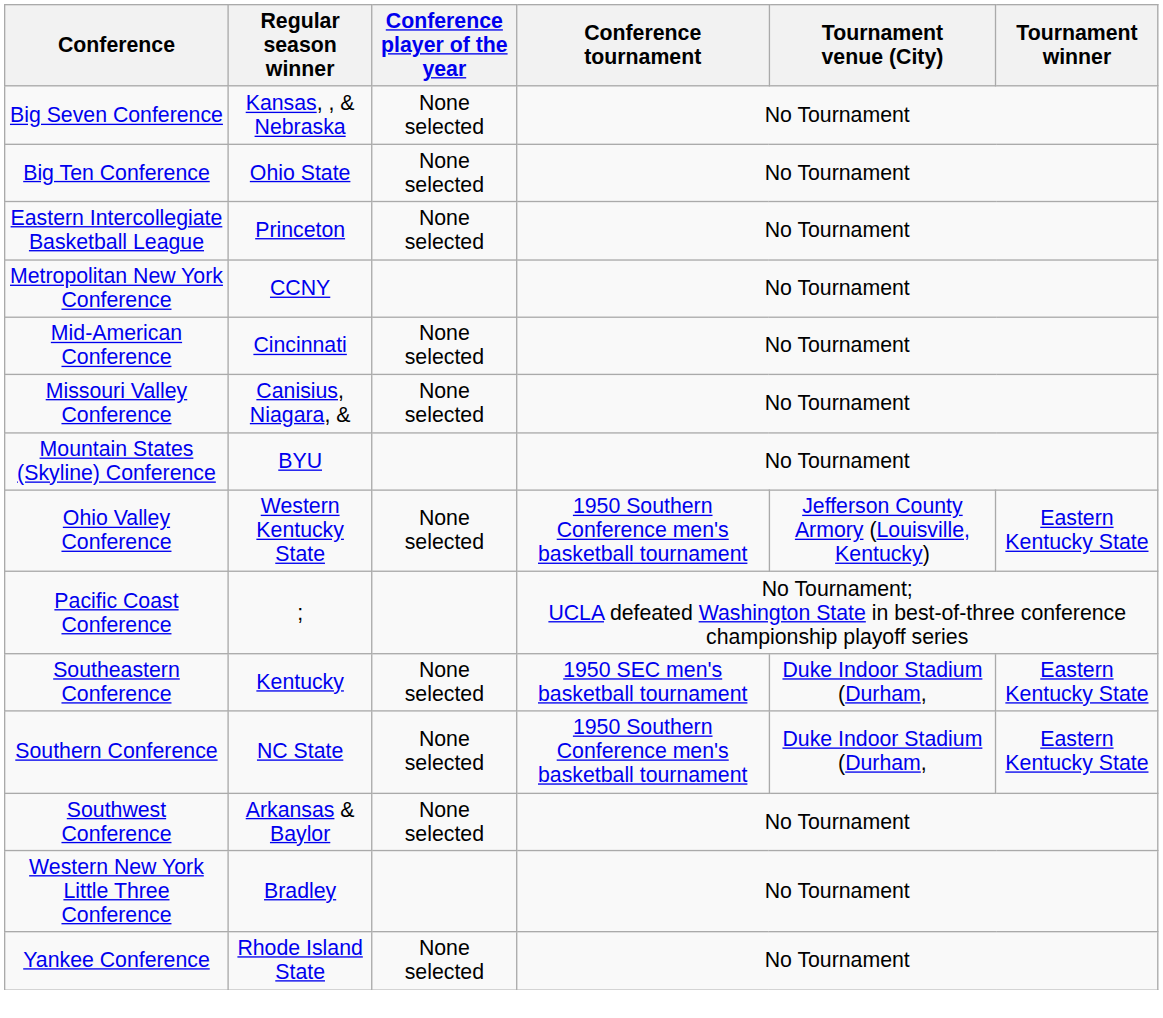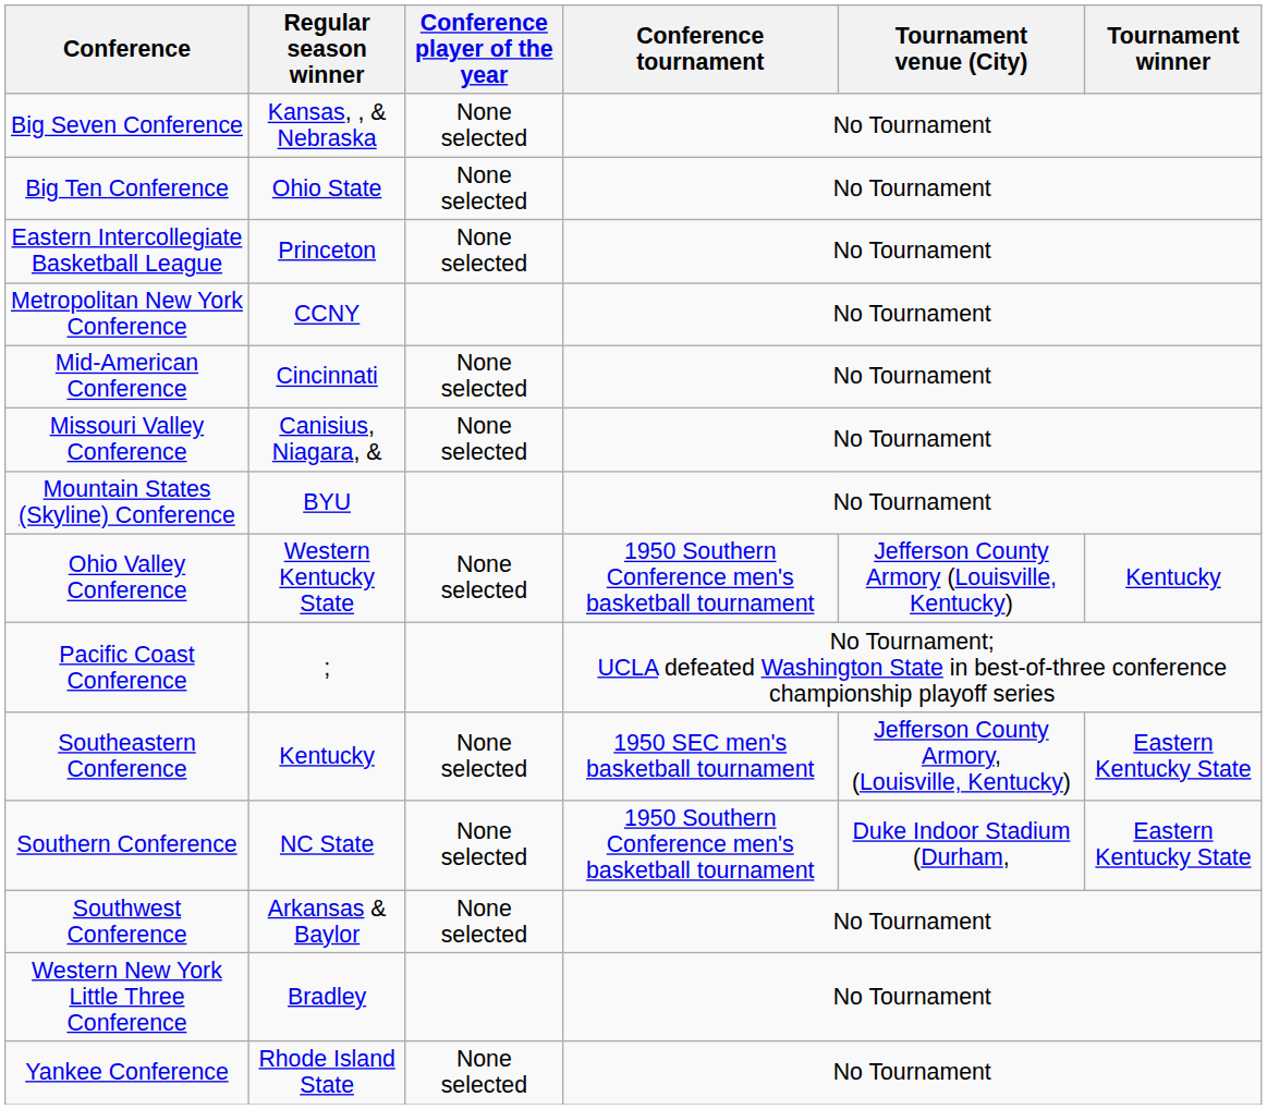 <table class="wikitable" style="text-align:center;">
 <tr>
 <th>Conference</th>
 <th>Regular <br> season winner</th>
 <th><a href='#'>Conference <br> player of the year</a></th>
 <th>Conference <br> tournament</th>
 <th>Tournament <br> venue (City)</th>
 <th>Tournament <br> winner</th>
 </tr>
 <tr>
 <td><a href='#'>Big Seven Conference</a></td>
 <td><a href='#'>Kansas</a>, , & <a href='#'>Nebraska</a></td>
 <td>None selected</td>
 <td colspan=3>No Tournament</td>
 </tr>
 <tr>
 <td><a href='#'>Big Ten Conference</a></td>
 <td><a href='#'>Ohio State</a></td>
 <td>None selected</td>
 <td colspan=3>No Tournament</td>
 </tr>
 <tr>
 <td><a href='#'>Eastern Intercollegiate Basketball League</a></td>
 <td><a href='#'>Princeton</a></td>
 <td>None selected</td>
 <td colspan=3>No Tournament</td>
 </tr>
 <tr>
 <td><a href='#'>Metropolitan New York Conference</a></td>
 <td><a href='#'>CCNY</a></td>
 <td></td>
 <td colspan=3>No Tournament</td>
 </tr>
 <tr>
 <td><a href='#'>Mid-American Conference</a></td>
 <td><a href='#'>Cincinnati</a></td>
 <td>None selected</td>
 <td colspan=3>No Tournament</td>
 </tr>
 <tr>
 <td><a href='#'>Missouri Valley Conference</a></td>
 <td><a href='#'>Canisius</a>, <a href='#'>Niagara</a>, & </td>
 <td>None selected</td>
 <td colspan=3>No Tournament</td>
 </tr>
 <tr>
 <td><a href='#'>Mountain States (Skyline) Conference</a></td>
 <td><a href='#'>BYU</a></td>
 <td></td>
 <td colspan=3>No Tournament</td>
 </tr>
 <tr>
 <td><a href='#'>Ohio Valley Conference</a></td>
 <td><a href='#'>Western Kentucky State</a></td>
 <td>None selected</td>
 <td><a href='#'>1950 Southern Conference men's basketball tournament</a></td>
 <td><a href='#'>Jefferson County Armory</a> (<a href='#'>Louisville, Kentucky</a>)</td>
-<td><a href='#'>Eastern Kentucky State</a></td>
+<td><a href='#'>Kentucky</a></td>
 </tr>
 <tr>
 <td><a href='#'>Pacific Coast Conference</a></td>
 <td>; </td>
 <td></td>
 <td colspan=3>No Tournament;<br><a href='#'>UCLA</a> defeated <a href='#'>Washington State</a> in best-of-three conference championship playoff series</td>
 </tr>
 <tr>
 <td><a href='#'>Southeastern Conference</a></td>
 <td><a href='#'>Kentucky</a></td>
 <td>None selected</td>
 <td><a href='#'>1950 SEC men's basketball tournament</a></td>
-<td><a href='#'>Duke Indoor Stadium</a><br>(<a href='#'>Durham</a>, </td>
+<td><a href='#'>Jefferson County Armory</a>,<br>(<a href='#'>Louisville, Kentucky</a>)</td>
 <td><a href='#'>Eastern Kentucky State</a></td>
 </tr>
 <tr>
 <td><a href='#'>Southern Conference</a></td>
 <td><a href='#'>NC State</a></td>
 <td>None selected</td>
 <td><a href='#'>1950 Southern Conference men's basketball tournament</a></td>
 <td><a href='#'>Duke Indoor Stadium</a><br>(<a href='#'>Durham</a>, </td>
 <td><a href='#'>Eastern Kentucky State</a></td>
 </tr>
 <tr>
 <td><a href='#'>Southwest Conference</a></td>
 <td><a href='#'>Arkansas</a> & <a href='#'>Baylor</a></td>
 <td>None selected</td>
 <td colspan=3>No Tournament</td>
 </tr>
 <tr>
 <td><a href='#'>Western New York Little Three Conference</a></td>
 <td><a href='#'>Bradley</a></td>
 <td></td>
 <td colspan=3>No Tournament</td>
 </tr>
 <tr>
 <td><a href='#'>Yankee Conference</a></td>
 <td><a href='#'>Rhode Island State</a></td>
 <td>None selected</td>
 <td colspan=3>No Tournament</td>
 </tr>
 </table>
